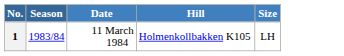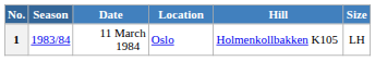 <table class="wikitable sortable" style="font-size:86%; line-height:15px; text-align:left; border:grey solid 1px; border-collapse:collapse; background:#ffffff;">
 <tr style="background:#efefef;">
 <th style="background-color:#369; color:white; width:10px;">No.</th>
 <th style="background-color:#369; color:white;  width:30px;">Season</th>
 <th style="background-color:#4180be; color:white; width:80px;">Date</th>
+<th style="background-color:#4180be; color:white; width:68px;">Location</th>
 <th style="background-color:#4180be; color:white; width:142px;">Hill</th>
 <th style="background-color:#4180be; color:white; width:25px;">Size</th>
 </tr>
 <tr>
 <th scope=row style="text-align:center;">1</th>
 <td align=center><a href='#'>1983/84</a></td>
 <td align=right>11 March 1984  </td>
+<td> <a href='#'>Oslo</a></td>
 <td><a href='#'>Holmenkollbakken</a> K105</td>
 <td align=center>LH</td>
 </tr>
 </table>
